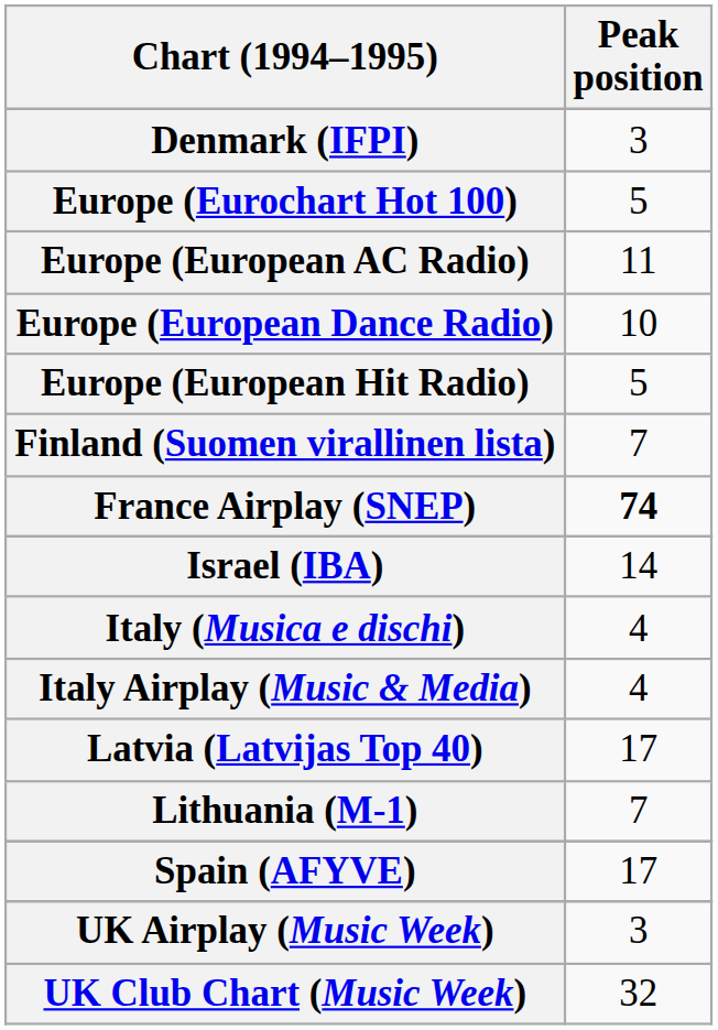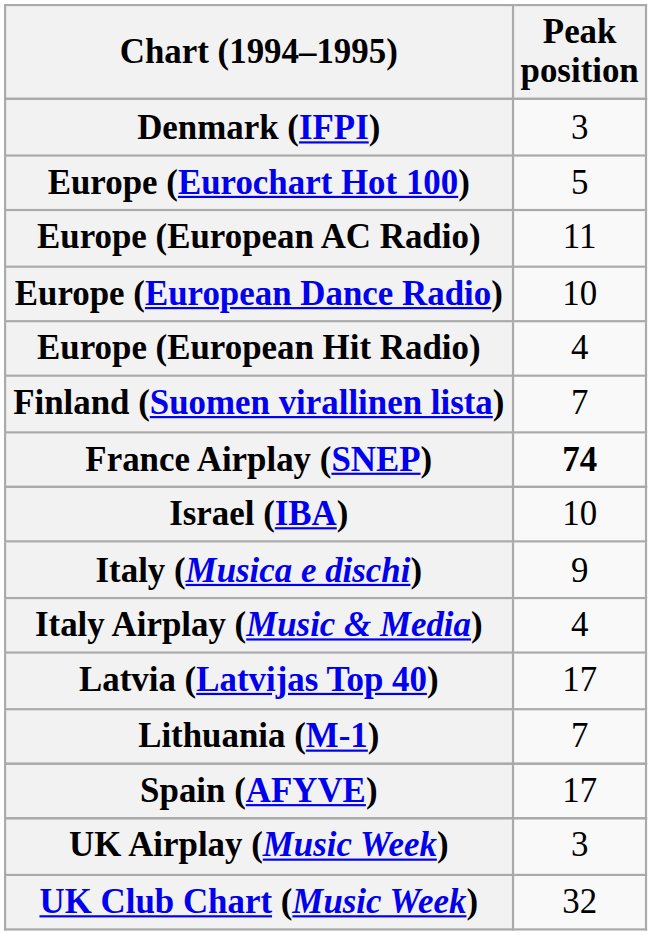 <table class="wikitable sortable plainrowheaders" style="text-align:center">
 <tr>
 <th>Chart (1994–1995)</th>
 <th>Peak<br>position</th>
 </tr>
 <tr>
 </tr>
 <tr>
 </tr>
 <tr>
 <th scope="row">Denmark (<a href='#'>IFPI</a>)</th>
 <td>3</td>
 </tr>
 <tr>
 <th scope="row">Europe (<a href='#'>Eurochart Hot 100</a>)</th>
 <td>5</td>
 </tr>
 <tr>
 <th scope="row">Europe (European AC Radio)</th>
 <td>11</td>
 </tr>
 <tr>
 <th scope="row">Europe (<a href='#'>European Dance Radio</a>)</th>
 <td>10</td>
 </tr>
 <tr>
 <th scope="row">Europe (European Hit Radio)</th>
-<td>5</td>
+<td>4</td>
 </tr>
 <tr>
 <th scope="row">Finland (<a href='#'>Suomen virallinen lista</a>)</th>
 <td>7</td>
 </tr>
 <tr>
 <th scope="row">France Airplay (<a href='#'>SNEP</a>)</th>
 <td><strong>74</strong></td>
 </tr>
 <tr>
 </tr>
 <tr>
 </tr>
 <tr>
 <th scope="row">Israel (<a href='#'>IBA</a>)</th>
-<td>14</td>
+<td>10</td>
 </tr>
 <tr>
 <th scope="row">Italy (<em><a href='#'>Musica e dischi</a></em>)</th>
-<td>4</td>
+<td>9</td>
 </tr>
 <tr>
 <th scope="row">Italy Airplay (<em><a href='#'>Music & Media</a></em>)</th>
 <td>4</td>
 </tr>
 <tr>
 <th scope="row">Latvia (<a href='#'>Latvijas Top 40</a>)</th>
 <td>17</td>
 </tr>
 <tr>
 <th scope="row">Lithuania (<a href='#'>M-1</a>)</th>
 <td>7</td>
 </tr>
 <tr>
 </tr>
 <tr>
 </tr>
 <tr>
 </tr>
 <tr>
 <th scope="row">Spain (<a href='#'>AFYVE</a>)</th>
 <td>17</td>
 </tr>
 <tr>
 </tr>
 <tr>
 </tr>
 <tr>
 </tr>
 <tr>
 <th scope="row">UK Airplay (<em><a href='#'>Music Week</a></em>)</th>
 <td>3</td>
 </tr>
 <tr>
 <th scope="row"><a href='#'>UK Club Chart</a> (<em><a href='#'>Music Week</a></em>)</th>
 <td>32</td>
 </tr>
 </table>
